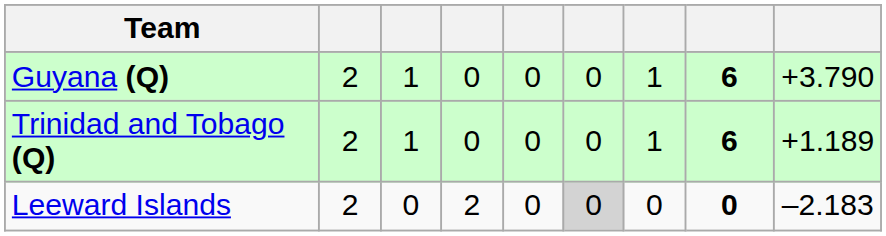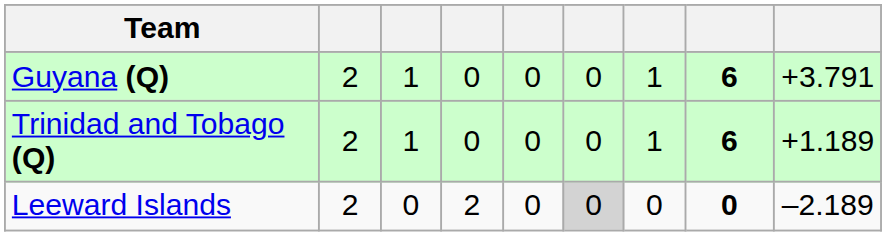 <table class="wikitable" style="text-align:center">
 <tr>
 <th width="160">Team</th>
 <th width="25"></th>
 <th width="25"></th>
 <th width="25"></th>
 <th width="25"></th>
 <th width="25"></th>
 <th width="25"></th>
 <th width="40"></th>
 <th width="50"></th>
 </tr>
 <tr style="background:#cfc;">
 <td style="text-align:left"><a href='#'>Guyana</a> <strong>(Q)</strong></td>
 <td>2</td>
 <td>1</td>
 <td>0</td>
 <td>0</td>
 <td>0</td>
 <td>1</td>
 <td><strong>6</strong></td>
-<td>+3.790</td>
+<td>+3.791</td>
 </tr>
 <tr style="background:#cfc;">
 <td style="text-align:left"><a href='#'>Trinidad and Tobago</a> <strong>(Q)</strong></td>
 <td>2</td>
 <td>1</td>
 <td>0</td>
 <td>0</td>
 <td>0</td>
 <td>1</td>
 <td><strong>6</strong></td>
 <td>+1.189</td>
 </tr>
 <tr>
 <td style="text-align:left"><a href='#'>Leeward Islands</a></td>
 <td>2</td>
 <td>0</td>
 <td>2</td>
 <td>0</td>
 <td style="background: lightgrey;">0</td>
 <td>0</td>
 <td><strong>0</strong></td>
-<td>–2.183</td>
+<td>–2.189</td>
 </tr>
 </table>
